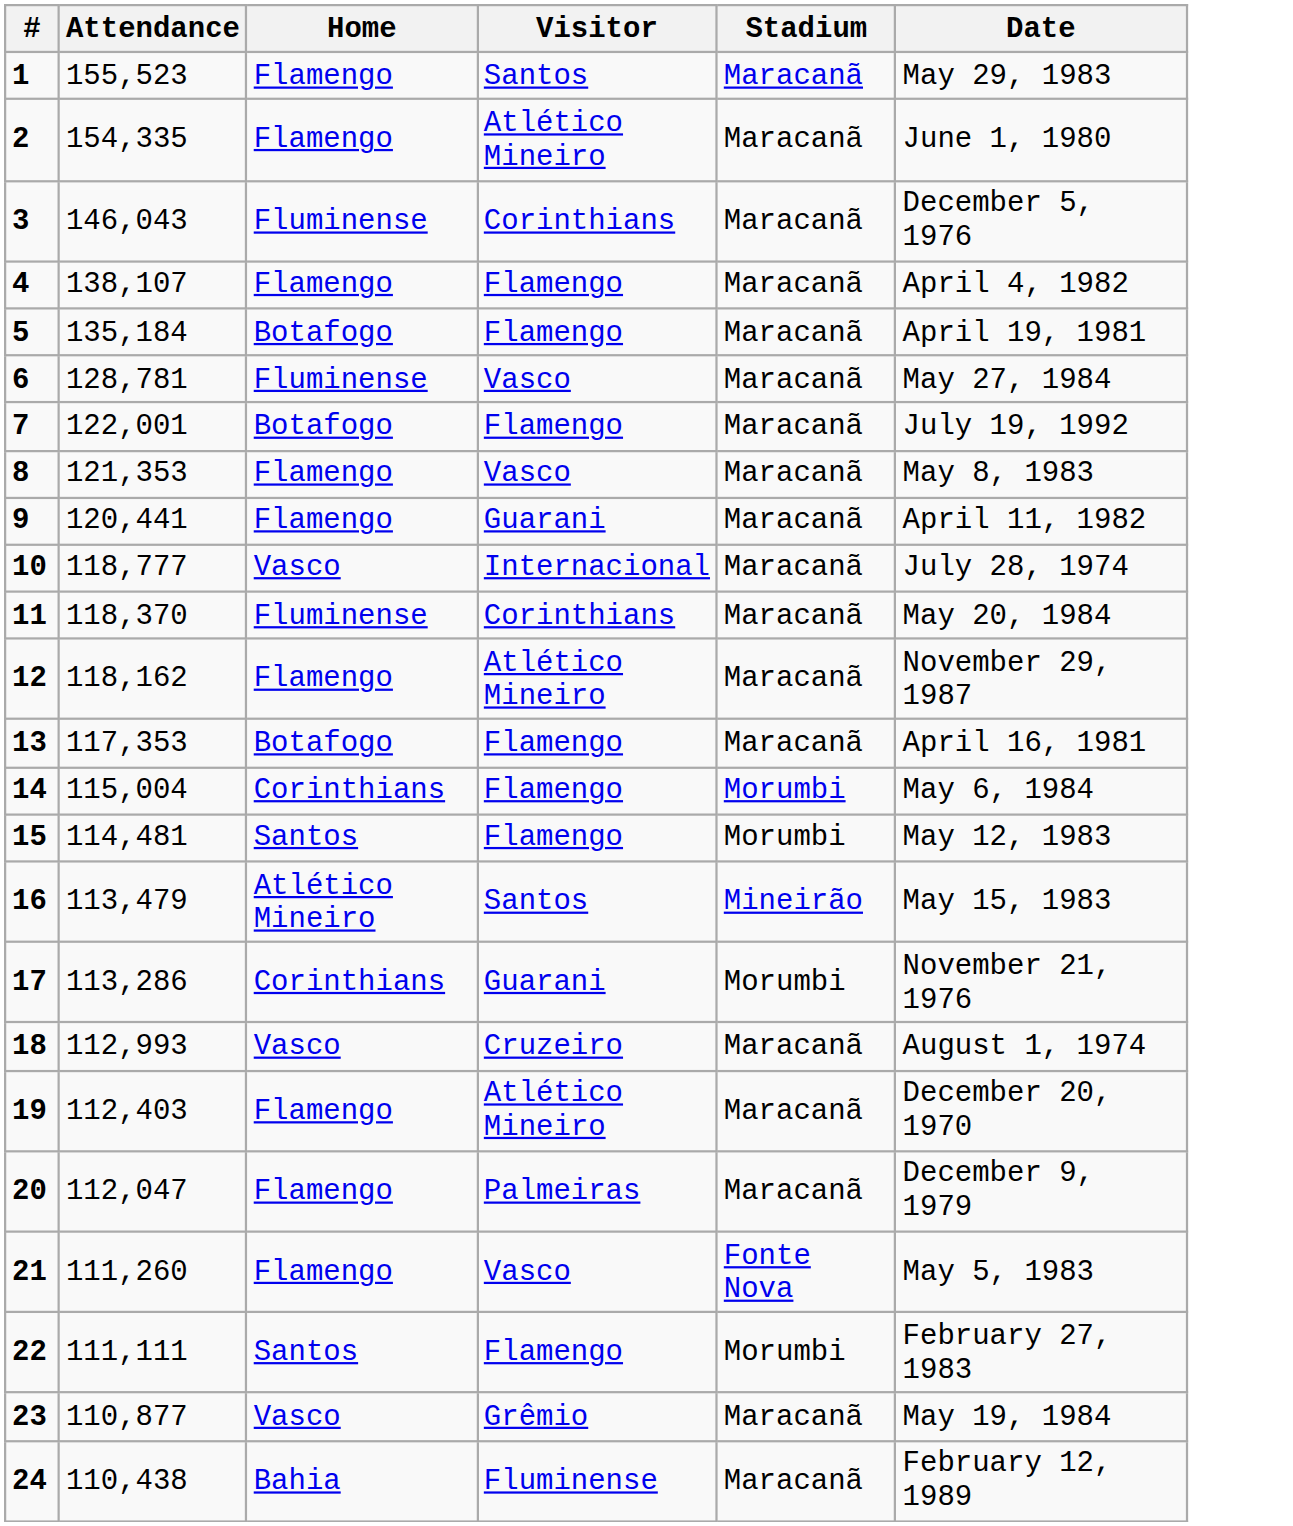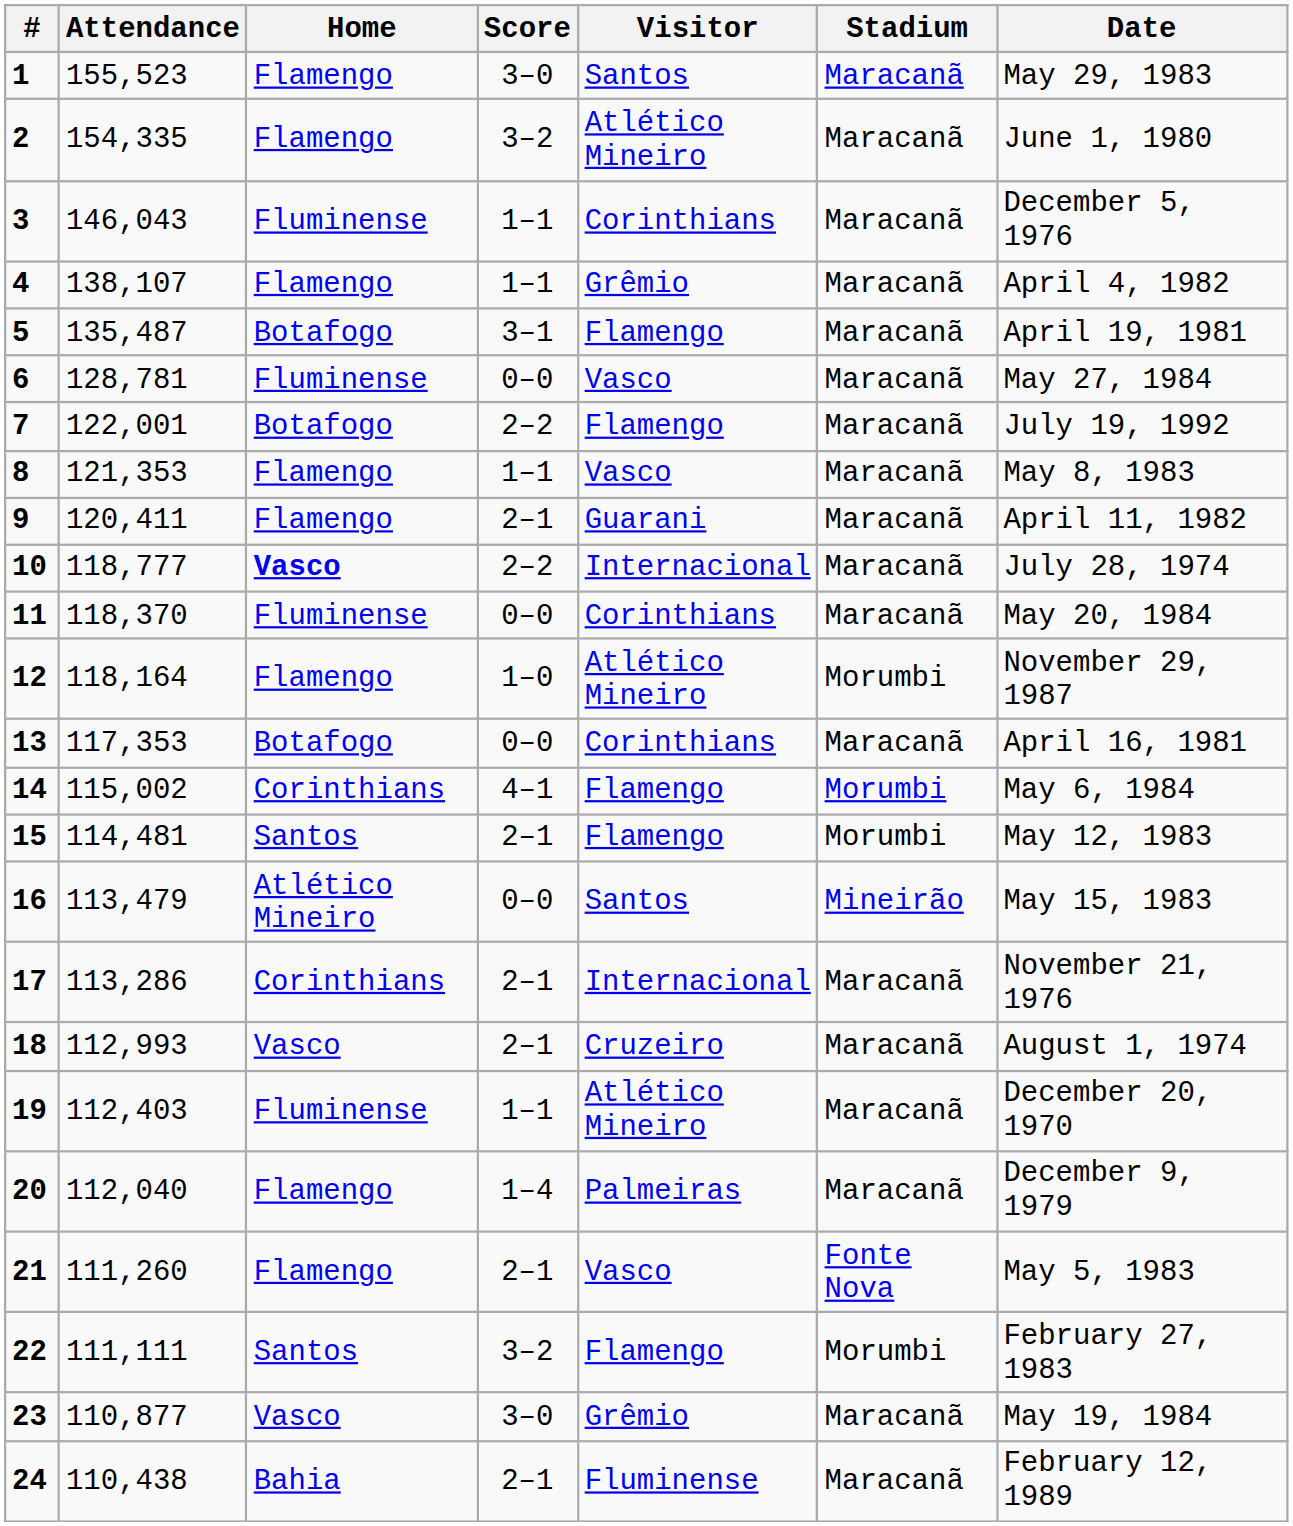 <table class="wikitable">
 <tr>
 <th width="18">#</th>
 <th width="60">Attendance</th>
 <th width="97">Home</th>
+<th width="35">Score</th>
 <th width="97">Visitor</th>
 <th width="74">Stadium</th>
 <th width="124">Date</th>
 </tr>
 <tr>
 <td><strong>1</strong></td>
 <td>155,523</td>
 <td><a href='#'>Flamengo</a></td>
+<td align=center>3–0</td>
 <td><a href='#'>Santos</a></td>
 <td><a href='#'>Maracanã</a></td>
 <td>May 29, 1983</td>
 </tr>
 <tr>
 <td><strong>2</strong></td>
 <td>154,335</td>
 <td><a href='#'>Flamengo</a></td>
+<td align=center>3–2</td>
 <td><a href='#'>Atlético Mineiro</a></td>
 <td>Maracanã</td>
 <td>June 1, 1980</td>
 </tr>
 <tr>
 <td><strong>3</strong></td>
 <td>146,043</td>
 <td><a href='#'>Fluminense</a></td>
+<td align=center>1–1</td>
 <td><a href='#'>Corinthians</a></td>
 <td>Maracanã</td>
 <td>December 5, 1976</td>
 </tr>
 <tr>
 <td><strong>4</strong></td>
 <td>138,107</td>
 <td><a href='#'>Flamengo</a></td>
-<td><a href='#'>Flamengo</a></td>
+<td align=center>1–1</td>
+<td><a href='#'>Grêmio</a></td>
 <td>Maracanã</td>
 <td>April 4, 1982</td>
 </tr>
 <tr>
 <td><strong>5</strong></td>
-<td>135,184</td>
+<td>135,487</td>
 <td><a href='#'>Botafogo</a></td>
+<td align=center>3–1</td>
 <td><a href='#'>Flamengo</a></td>
 <td>Maracanã</td>
 <td>April 19, 1981</td>
 </tr>
 <tr>
 <td><strong>6</strong></td>
 <td>128,781</td>
 <td><a href='#'>Fluminense</a></td>
+<td align=center>0–0</td>
 <td><a href='#'>Vasco</a></td>
 <td>Maracanã</td>
 <td>May 27, 1984</td>
 </tr>
 <tr>
 <td><strong>7</strong></td>
 <td>122,001</td>
 <td><a href='#'>Botafogo</a></td>
+<td align=center>2–2</td>
 <td><a href='#'>Flamengo</a></td>
 <td>Maracanã</td>
 <td>July 19, 1992</td>
 </tr>
 <tr>
 <td><strong>8</strong></td>
 <td>121,353</td>
 <td><a href='#'>Flamengo</a></td>
+<td align=center>1–1</td>
 <td><a href='#'>Vasco</a></td>
 <td>Maracanã</td>
 <td>May 8, 1983</td>
 </tr>
 <tr>
 <td><strong>9</strong></td>
-<td>120,441</td>
+<td>120,411</td>
 <td><a href='#'>Flamengo</a></td>
+<td align=center>2–1</td>
 <td><a href='#'>Guarani</a></td>
 <td>Maracanã</td>
 <td>April 11, 1982</td>
 </tr>
 <tr>
 <td><strong>10</strong></td>
 <td>118,777</td>
-<td><a href='#'>Vasco</a></td>
+<td><strong><a href='#'>Vasco</a></strong></td>
+<td align=center>2–2</td>
 <td><a href='#'>Internacional</a></td>
 <td>Maracanã</td>
 <td>July 28, 1974</td>
 </tr>
 <tr>
 <td><strong>11</strong></td>
 <td>118,370</td>
 <td><a href='#'>Fluminense</a></td>
+<td align=center>0–0</td>
 <td><a href='#'>Corinthians</a></td>
 <td>Maracanã</td>
 <td>May 20, 1984</td>
 </tr>
 <tr>
 <td><strong>12</strong></td>
-<td>118,162</td>
+<td>118,164</td>
 <td><a href='#'>Flamengo</a></td>
+<td align=center>1–0</td>
 <td><a href='#'>Atlético Mineiro</a></td>
-<td>Maracanã</td>
+<td>Morumbi</td>
 <td>November 29, 1987</td>
 </tr>
 <tr>
 <td><strong>13</strong></td>
 <td>117,353</td>
 <td><a href='#'>Botafogo</a></td>
-<td><a href='#'>Flamengo</a></td>
+<td align=center>0–0</td>
+<td><a href='#'>Corinthians</a></td>
 <td>Maracanã</td>
 <td>April 16, 1981</td>
 </tr>
 <tr>
 <td><strong>14</strong></td>
-<td>115,004</td>
+<td>115,002</td>
 <td><a href='#'>Corinthians</a></td>
+<td align=center>4–1</td>
 <td><a href='#'>Flamengo</a></td>
 <td><a href='#'>Morumbi</a></td>
 <td>May 6, 1984</td>
 </tr>
 <tr>
 <td><strong>15</strong></td>
 <td>114,481</td>
 <td><a href='#'>Santos</a></td>
+<td align=center>2–1</td>
 <td><a href='#'>Flamengo</a></td>
 <td>Morumbi</td>
 <td>May 12, 1983</td>
 </tr>
 <tr>
 <td><strong>16</strong></td>
 <td>113,479</td>
 <td><a href='#'>Atlético Mineiro</a></td>
+<td align=center>0–0</td>
 <td><a href='#'>Santos</a></td>
 <td><a href='#'>Mineirão</a></td>
 <td>May 15, 1983</td>
 </tr>
 <tr>
 <td><strong>17</strong></td>
 <td>113,286</td>
 <td><a href='#'>Corinthians</a></td>
-<td><a href='#'>Guarani</a></td>
-<td>Morumbi</td>
+<td align=center>2–1</td>
+<td><a href='#'>Internacional</a></td>
+<td>Maracanã</td>
 <td>November 21, 1976</td>
 </tr>
 <tr>
 <td><strong>18</strong></td>
 <td>112,993</td>
 <td><a href='#'>Vasco</a></td>
+<td align=center>2–1</td>
 <td><a href='#'>Cruzeiro</a></td>
 <td>Maracanã</td>
 <td>August 1, 1974</td>
 </tr>
 <tr>
 <td><strong>19</strong></td>
 <td>112,403</td>
-<td><a href='#'>Flamengo</a></td>
+<td><a href='#'>Fluminense</a></td>
+<td align=center>1–1</td>
 <td><a href='#'>Atlético Mineiro</a></td>
 <td>Maracanã</td>
 <td>December 20, 1970</td>
 </tr>
 <tr>
 <td><strong>20</strong></td>
-<td>112,047</td>
+<td>112,040</td>
 <td><a href='#'>Flamengo</a></td>
+<td align=center>1–4</td>
 <td><a href='#'>Palmeiras</a></td>
 <td>Maracanã</td>
 <td>December 9, 1979</td>
 </tr>
 <tr>
 <td><strong>21</strong></td>
 <td>111,260</td>
 <td><a href='#'>Flamengo</a></td>
+<td align=center>2–1</td>
 <td><a href='#'>Vasco</a></td>
 <td><a href='#'>Fonte Nova</a></td>
 <td>May 5, 1983</td>
 </tr>
 <tr>
 <td><strong>22</strong></td>
 <td>111,111</td>
 <td><a href='#'>Santos</a></td>
+<td align=center>3–2</td>
 <td><a href='#'>Flamengo</a></td>
 <td>Morumbi</td>
 <td>February 27, 1983</td>
 </tr>
 <tr>
 <td><strong>23</strong></td>
 <td>110,877</td>
 <td><a href='#'>Vasco</a></td>
+<td align=center>3–0</td>
 <td><a href='#'>Grêmio</a></td>
 <td>Maracanã</td>
 <td>May 19, 1984</td>
 </tr>
 <tr>
 <td><strong>24</strong></td>
 <td>110,438</td>
 <td><a href='#'>Bahia</a></td>
+<td align=center>2–1</td>
 <td><a href='#'>Fluminense</a></td>
 <td>Maracanã</td>
 <td>February 12, 1989</td>
 </tr>
 </table>
